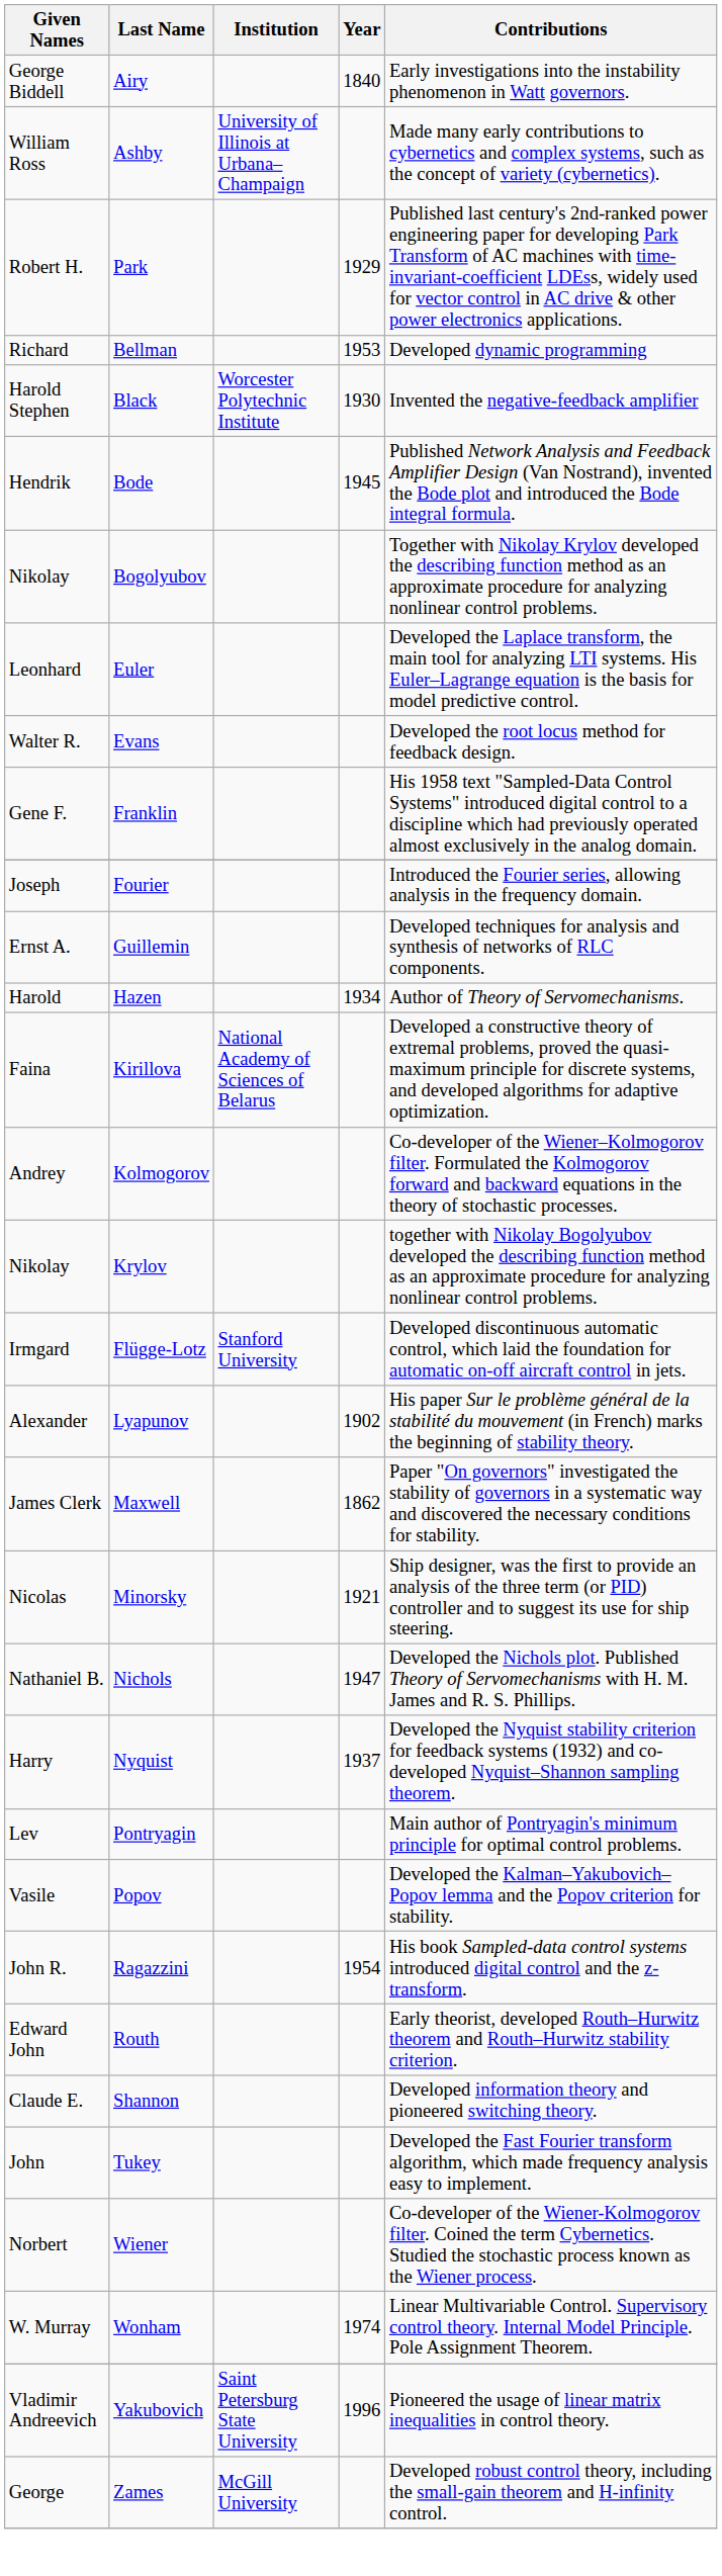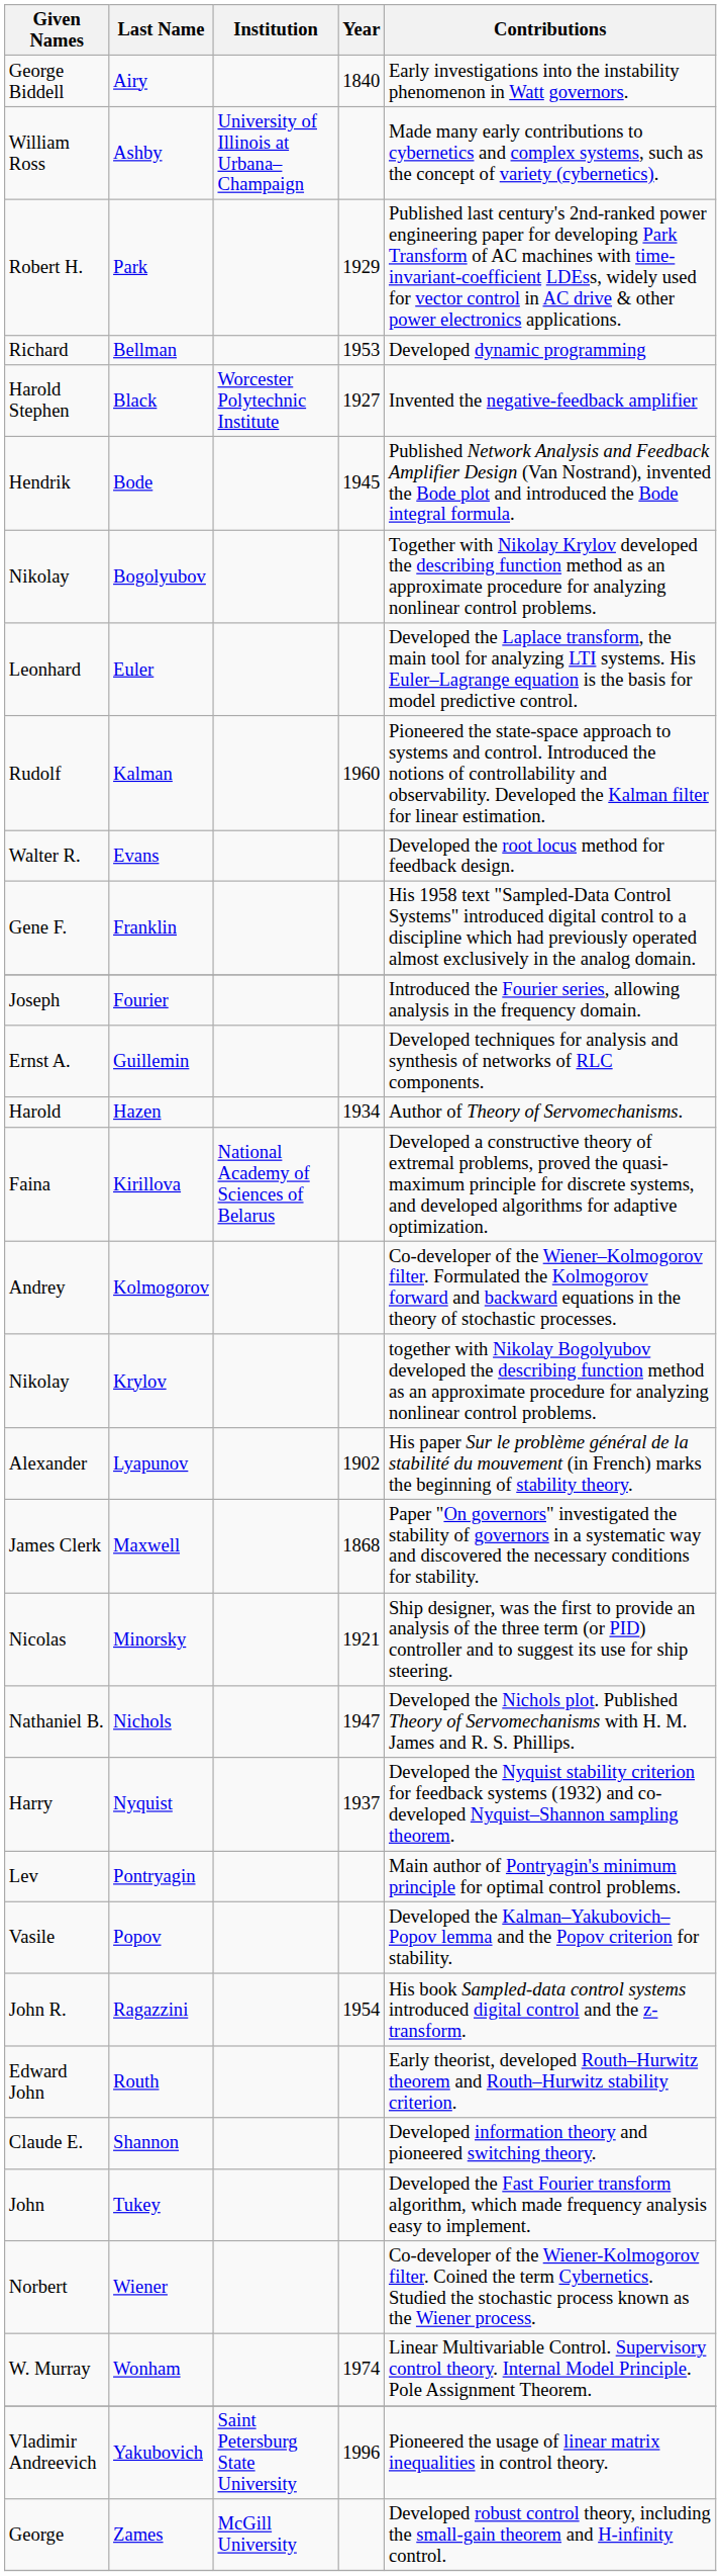 <table class="wikitable sortable">
 <tr>
 <th>Given Names</th>
 <th>Last Name</th>
 <th>Institution</th>
 <th>Year</th>
 <th>Contributions</th>
 </tr>
 <tr>
 <td>George Biddell</td>
 <td><a href='#'>Airy</a></td>
 <td></td>
 <td>1840</td>
 <td>Early investigations into the instability phenomenon in <a href='#'>Watt</a> <a href='#'>governors</a>.</td>
 </tr>
 <tr>
 <td>William Ross</td>
 <td><a href='#'>Ashby</a></td>
 <td><a href='#'>University of Illinois at Urbana–Champaign</a></td>
 <td></td>
 <td>Made many early contributions to <a href='#'>cybernetics</a> and <a href='#'>complex systems</a>, such as the concept of <a href='#'>variety (cybernetics)</a>.</td>
 </tr>
 <tr>
 <td>Robert H.</td>
 <td><a href='#'>Park</a></td>
 <td></td>
 <td>1929</td>
 <td>Published last century's 2nd-ranked power engineering paper for developing <a href='#'>Park Transform</a> of AC machines with <a href='#'>time-invariant-coefficient</a> <a href='#'>LDEs</a>s, widely used for <a href='#'>vector control</a> in <a href='#'>AC drive</a> & other <a href='#'>power electronics</a> applications.</td>
 </tr>
 <tr>
 <td>Richard</td>
 <td><a href='#'>Bellman</a></td>
 <td></td>
 <td>1953</td>
 <td>Developed <a href='#'>dynamic programming</a></td>
 </tr>
 <tr>
 <td>Harold Stephen</td>
 <td><a href='#'>Black</a></td>
 <td><a href='#'>Worcester Polytechnic Institute</a></td>
-<td>1930</td>
+<td>1927</td>
 <td>Invented the <a href='#'>negative-feedback amplifier</a></td>
 </tr>
 <tr>
 <td>Hendrik</td>
 <td><a href='#'>Bode</a></td>
 <td></td>
 <td>1945</td>
 <td>Published <em>Network Analysis and Feedback Amplifier Design</em> (Van Nostrand), invented the <a href='#'>Bode plot</a> and introduced the <a href='#'>Bode integral formula</a>.</td>
 </tr>
 <tr>
 <td>Nikolay</td>
 <td><a href='#'>Bogolyubov</a></td>
 <td></td>
 <td></td>
 <td>Together with <a href='#'>Nikolay Krylov</a> developed the <a href='#'>describing function</a> method as an approximate procedure for analyzing nonlinear control problems.</td>
 </tr>
 <tr>
 <td>Leonhard</td>
 <td><a href='#'>Euler</a></td>
 <td></td>
 <td></td>
 <td>Developed the <a href='#'>Laplace transform</a>, the main tool for analyzing <a href='#'>LTI</a> systems.  His <a href='#'>Euler–Lagrange equation</a> is the basis for model predictive control.</td>
+</tr>
+<tr>
+<td>Rudolf</td>
+<td><a href='#'>Kalman</a></td>
+<td></td>
+<td>1960</td>
+<td>Pioneered the state-space approach to systems and control.  Introduced the notions of controllability and observability.  Developed the <a href='#'>Kalman filter</a> for linear estimation.</td>
 </tr>
 <tr>
 <td>Walter R.</td>
 <td><a href='#'>Evans</a></td>
 <td></td>
 <td></td>
 <td>Developed the <a href='#'>root locus</a> method for feedback design.</td>
 </tr>
 <tr>
 <td>Gene F.</td>
 <td><a href='#'>Franklin</a></td>
 <td></td>
 <td></td>
 <td>His 1958 text "Sampled-Data Control Systems" introduced digital control to a discipline which had previously operated almost exclusively in the analog domain.</td>
 </tr>
 <tr>
 </tr>
 <tr>
 <td>Joseph</td>
 <td><a href='#'>Fourier</a></td>
 <td></td>
 <td></td>
 <td>Introduced the <a href='#'>Fourier series</a>, allowing analysis in the frequency domain.</td>
 </tr>
 <tr>
 <td>Ernst A.</td>
 <td><a href='#'>Guillemin</a></td>
 <td></td>
 <td></td>
 <td>Developed techniques for analysis and synthesis of networks of <a href='#'>RLC</a> components.</td>
 </tr>
 <tr>
 <td>Harold</td>
 <td><a href='#'>Hazen</a></td>
 <td></td>
 <td>1934</td>
 <td>Author of <em>Theory of Servomechanisms</em>.</td>
 </tr>
 <tr>
 <td>Faina</td>
 <td><a href='#'>Kirillova</a></td>
 <td><a href='#'>National Academy of Sciences of Belarus</a></td>
 <td></td>
 <td>Developed a constructive theory of extremal problems, proved the quasi-maximum principle for discrete systems, and developed algorithms for adaptive optimization.</td>
 </tr>
 <tr>
 <td>Andrey</td>
 <td><a href='#'>Kolmogorov</a></td>
 <td></td>
 <td></td>
 <td>Co-developer of the <a href='#'>Wiener–Kolmogorov filter</a>. Formulated the <a href='#'>Kolmogorov forward</a> and <a href='#'>backward</a> equations in the theory of stochastic processes.</td>
 </tr>
 <tr>
 <td>Nikolay</td>
 <td><a href='#'>Krylov</a></td>
 <td></td>
 <td></td>
 <td>together with <a href='#'>Nikolay Bogolyubov</a> developed the <a href='#'>describing function</a> method as an approximate procedure for analyzing nonlinear control problems.</td>
 </tr>
 <tr>
-<td>Irmgard</td>
-<td><a href='#'>Flügge-Lotz</a></td>
-<td><a href='#'>Stanford University</a></td>
-<td></td>
-<td>Developed discontinuous automatic control, which laid the foundation for <a href='#'>automatic on-off aircraft control</a> in jets.</td>
-</tr>
-<tr>
 <td>Alexander</td>
 <td><a href='#'>Lyapunov</a></td>
 <td></td>
 <td>1902</td>
 <td>His paper <em>Sur le problème général de la stabilité du mouvement</em> (in French) marks the beginning of <a href='#'>stability theory</a>.</td>
 </tr>
 <tr>
 <td>James Clerk</td>
 <td><a href='#'>Maxwell</a></td>
 <td></td>
-<td>1862</td>
+<td>1868</td>
 <td>Paper "<a href='#'>On governors</a>" investigated the stability of <a href='#'>governors</a> in a systematic way and discovered the necessary conditions for stability.</td>
 </tr>
 <tr>
 <td>Nicolas</td>
 <td><a href='#'>Minorsky</a></td>
 <td></td>
 <td>1921</td>
 <td>Ship designer, was the first to provide an analysis of the three term (or <a href='#'>PID</a>) controller and to suggest its use for ship steering.</td>
 </tr>
 <tr>
 <td>Nathaniel B.</td>
 <td><a href='#'>Nichols</a></td>
 <td></td>
 <td>1947</td>
 <td>Developed the <a href='#'>Nichols plot</a>.  Published <em>Theory of Servomechanisms</em> with H. M. James and R. S. Phillips.</td>
 </tr>
 <tr>
 <td>Harry</td>
 <td><a href='#'>Nyquist</a></td>
 <td></td>
 <td>1937</td>
 <td>Developed the <a href='#'>Nyquist stability criterion</a> for feedback systems (1932) and co-developed <a href='#'>Nyquist–Shannon sampling theorem</a>.</td>
 </tr>
 <tr>
 <td>Lev</td>
 <td><a href='#'>Pontryagin</a></td>
 <td></td>
 <td></td>
 <td>Main author of <a href='#'>Pontryagin's minimum principle</a> for optimal control problems.</td>
 </tr>
 <tr>
 <td>Vasile</td>
 <td><a href='#'>Popov</a></td>
 <td></td>
 <td></td>
 <td>Developed the <a href='#'>Kalman–Yakubovich–Popov lemma</a> and the <a href='#'>Popov criterion</a> for stability.</td>
 </tr>
 <tr>
 <td>John R.</td>
 <td><a href='#'>Ragazzini</a></td>
 <td></td>
 <td>1954</td>
 <td>His book <em>Sampled-data control systems</em> introduced <a href='#'>digital control</a> and the <a href='#'>z-transform</a>.</td>
 </tr>
 <tr>
 <td>Edward John</td>
 <td><a href='#'>Routh</a></td>
 <td></td>
 <td></td>
 <td>Early theorist, developed <a href='#'>Routh–Hurwitz theorem</a> and <a href='#'>Routh–Hurwitz stability criterion</a>.</td>
 </tr>
 <tr>
 <td>Claude E.</td>
 <td><a href='#'>Shannon</a></td>
 <td></td>
 <td></td>
 <td>Developed <a href='#'>information theory</a> and pioneered <a href='#'>switching theory</a>.</td>
 </tr>
 <tr>
 <td>John</td>
 <td><a href='#'>Tukey</a></td>
 <td></td>
 <td></td>
 <td>Developed the <a href='#'>Fast Fourier transform</a> algorithm, which made frequency analysis easy to implement.</td>
 </tr>
 <tr>
 <td>Norbert</td>
 <td><a href='#'>Wiener</a></td>
 <td></td>
 <td></td>
 <td>Co-developer of the <a href='#'>Wiener-Kolmogorov filter</a>. Coined the term <a href='#'>Cybernetics</a>. Studied the stochastic process known as the <a href='#'>Wiener process</a>.</td>
 </tr>
 <tr>
 <td>W. Murray</td>
 <td><a href='#'>Wonham</a></td>
 <td></td>
 <td>1974</td>
 <td>Linear Multivariable Control. <a href='#'>Supervisory control theory</a>. <a href='#'>Internal Model Principle</a>. Pole Assignment Theorem.</td>
 </tr>
 <tr>
 </tr>
 <tr>
 <td>Vladimir Andreevich</td>
 <td><a href='#'>Yakubovich</a></td>
 <td><a href='#'>Saint Petersburg State University</a></td>
 <td>1996</td>
 <td>Pioneered the usage of <a href='#'>linear matrix inequalities</a> in control theory.</td>
 </tr>
 <tr>
 <td>George</td>
 <td><a href='#'>Zames</a></td>
 <td><a href='#'>McGill University</a></td>
 <td></td>
 <td>Developed <a href='#'>robust control</a> theory, including the <a href='#'>small-gain theorem</a> and <a href='#'>H-infinity</a> control.</td>
 </tr>
 <tr>
 </tr>
 </table>
